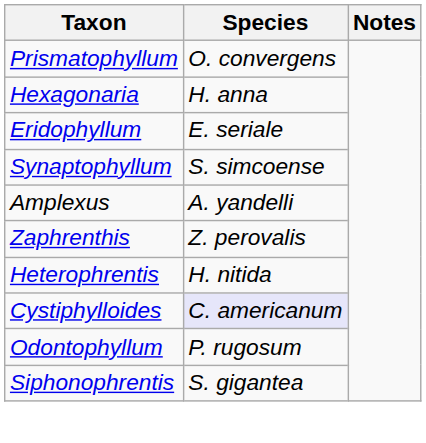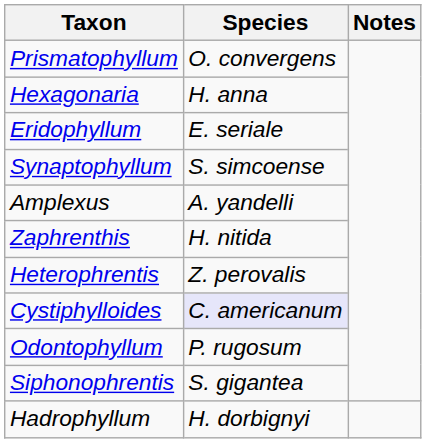 <table class="wikitable sortable">
 <tr>
 <th>Taxon</th>
 <th>Species</th>
 <th>Notes</th>
 </tr>
 <tr>
 <td><em><a href='#'>Prismatophyllum</a></em></td>
 <td><em>O. convergens</em></td>
 <td rowspan="10"></td>
 </tr>
 <tr>
 <td><em><a href='#'>Hexagonaria</a></em></td>
 <td><em>H. anna</em></td>
 </tr>
 <tr>
 <td><em><a href='#'>Eridophyllum</a></em></td>
 <td><em>E. seriale</em></td>
 </tr>
 <tr>
 <td><em><a href='#'>Synaptophyllum</a></em></td>
 <td><em>S. simcoense</em></td>
 </tr>
 <tr>
 <td><em>Amplexus</em></td>
 <td><em>A. yandelli</em></td>
 </tr>
 <tr>
 <td><em><a href='#'>Zaphrenthis</a></em></td>
-<td><em>Z. perovalis</em></td>
+<td><em>H. nitida</em></td>
 </tr>
 <tr>
 <td><em><a href='#'>Heterophrentis</a></em></td>
-<td><em>H. nitida</em></td>
+<td><em>Z. perovalis</em></td>
 </tr>
 <tr>
 <td><em><a href='#'>Cystiphylloides</a></em></td>
 <td style="background: lavender;"><em>C. americanum</em></td>
 </tr>
 <tr>
 <td><em><a href='#'>Odontophyllum</a></em></td>
 <td><em>P. rugosum</em></td>
 </tr>
 <tr>
 <td><em><a href='#'>Siphonophrentis</a></em></td>
 <td><em>S. gigantea</em></td>
 </tr>
+<tr>
+<td><em>Hadrophyllum</em></td>
+<td><em>H. dorbignyi</em></td>
+<td></td>
+</tr>
 </table>
